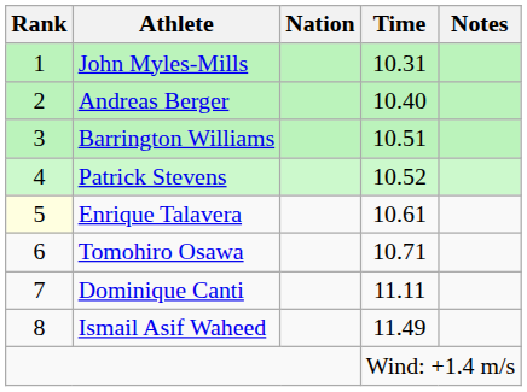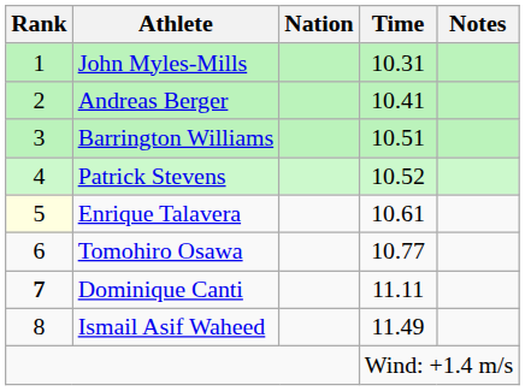 <table class="wikitable sortable" style="text-align:center">
 <tr>
 <th>Rank</th>
 <th>Athlete</th>
 <th>Nation</th>
 <th>Time</th>
 <th>Notes</th>
 </tr>
 <tr style="background:#bbf3bb;">
 <td>1</td>
 <td align=left><a href='#'>John Myles-Mills</a></td>
 <td align=left></td>
 <td>10.31</td>
 <td></td>
 </tr>
 <tr style="background:#bbf3bb;">
 <td>2</td>
 <td align=left><a href='#'>Andreas Berger</a></td>
 <td align=left></td>
-<td>10.40</td>
+<td>10.41</td>
 <td></td>
 </tr>
 <tr style="background:#bbf3bb;">
 <td>3</td>
 <td align=left><a href='#'>Barrington Williams</a></td>
 <td align=left></td>
 <td>10.51</td>
 <td></td>
 </tr>
 <tr style="background:#ccf9cc;">
 <td>4</td>
 <td align=left><a href='#'>Patrick Stevens</a></td>
 <td align=left></td>
 <td>10.52</td>
 <td></td>
 </tr>
 <tr>
 <td style="background: lightyellow;">5</td>
 <td align=left><a href='#'>Enrique Talavera</a></td>
 <td align=left></td>
 <td>10.61</td>
 <td></td>
 </tr>
 <tr>
 <td>6</td>
 <td align=left><a href='#'>Tomohiro Osawa</a></td>
 <td align=left></td>
-<td>10.71</td>
+<td>10.77</td>
 <td></td>
 </tr>
 <tr>
-<td>7</td>
+<td><strong>7</strong></td>
 <td align=left><a href='#'>Dominique Canti</a></td>
 <td align=left></td>
 <td>11.11</td>
 <td></td>
 </tr>
 <tr>
 <td>8</td>
 <td align=left><a href='#'>Ismail Asif Waheed</a></td>
 <td align=left></td>
 <td>11.49</td>
 <td></td>
 </tr>
 <tr class="sortbottom">
 <td colspan=3></td>
 <td colspan="3" style="text-align:left;">Wind: +1.4 m/s</td>
 </tr>
 </table>
